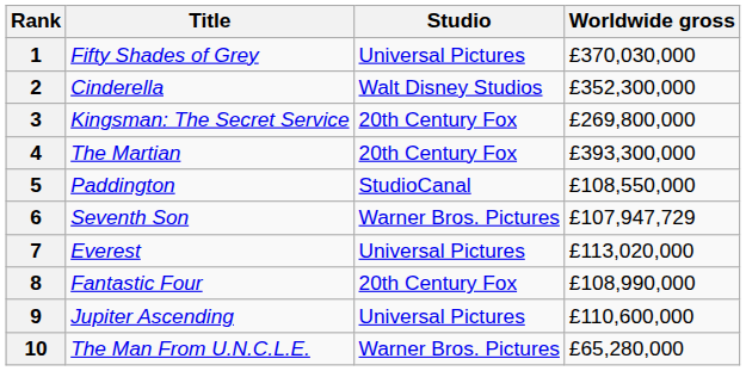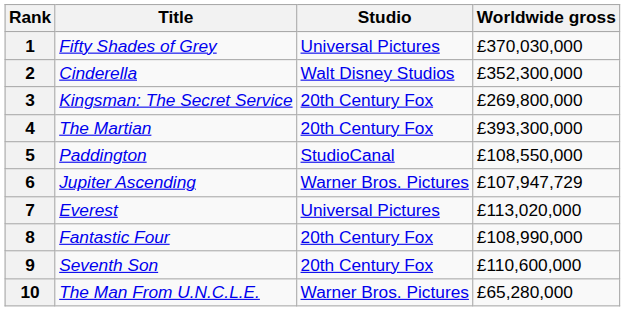 <table class="wikitable sortable" style="margin:auto; margin:auto;">
 <tr>
 <th>Rank</th>
 <th>Title</th>
 <th>Studio</th>
 <th>Worldwide gross</th>
 </tr>
 <tr>
 <th style="text-align:center;">1</th>
 <td><em><a href='#'>Fifty Shades of Grey</a></em></td>
 <td><a href='#'>Universal Pictures</a></td>
 <td>£370,030,000</td>
 </tr>
 <tr>
 <th style="text-align:center;">2</th>
 <td><em><a href='#'>Cinderella</a></em></td>
 <td><a href='#'>Walt Disney Studios</a></td>
 <td>£352,300,000</td>
 </tr>
 <tr>
 <th style="text-align:center;">3</th>
 <td><em><a href='#'>Kingsman: The Secret Service</a></em></td>
 <td><a href='#'>20th Century Fox</a></td>
 <td>£269,800,000</td>
 </tr>
 <tr>
 <th style="text-align:center;">4</th>
 <td><em><a href='#'>The Martian</a></em></td>
 <td><a href='#'>20th Century Fox</a></td>
 <td>£393,300,000</td>
 </tr>
 <tr>
 <th style="text-align:center;">5</th>
 <td><em><a href='#'>Paddington</a></em></td>
 <td><a href='#'>StudioCanal</a></td>
 <td>£108,550,000</td>
 </tr>
 <tr>
 <th style="text-align:center;">6</th>
-<td><em><a href='#'>Seventh Son</a></em></td>
+<td><em><a href='#'>Jupiter Ascending</a></em></td>
 <td><a href='#'>Warner Bros. Pictures</a></td>
 <td>£107,947,729</td>
 </tr>
 <tr>
 <th style="text-align:center;">7</th>
 <td><em><a href='#'>Everest</a></em></td>
 <td><a href='#'>Universal Pictures</a></td>
 <td>£113,020,000</td>
 </tr>
 <tr>
 <th style="text-align:center;">8</th>
 <td><em><a href='#'>Fantastic Four</a></em></td>
 <td><a href='#'>20th Century Fox</a></td>
 <td>£108,990,000</td>
 </tr>
 <tr>
 <th style="text-align:center;">9</th>
-<td><em><a href='#'>Jupiter Ascending</a></em></td>
-<td><a href='#'>Universal Pictures</a></td>
+<td><em><a href='#'>Seventh Son</a></em></td>
+<td><a href='#'>20th Century Fox</a></td>
 <td>£110,600,000</td>
 </tr>
 <tr>
 <th style="text-align:center;">10</th>
 <td><em><a href='#'>The Man From U.N.C.L.E.</a></em></td>
 <td><a href='#'>Warner Bros. Pictures</a></td>
 <td>£65,280,000</td>
 </tr>
 </table>
